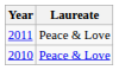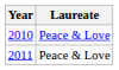 <table class="wikitable">
 <tr>
 <th>Year</th>
 <th>Laureate</th>
 </tr>
 <tr>
+<td><a href='#'>2010</a></td>
+<td><a href='#'>Peace & Love</a></td>
+</tr>
+<tr>
 <td><a href='#'>2011</a></td>
 <td>Peace & Love</td>
 </tr>
-<tr>
-<td><a href='#'>2010</a></td>
-<td><a href='#'>Peace & Love</a></td>
-</tr>
 </table>
